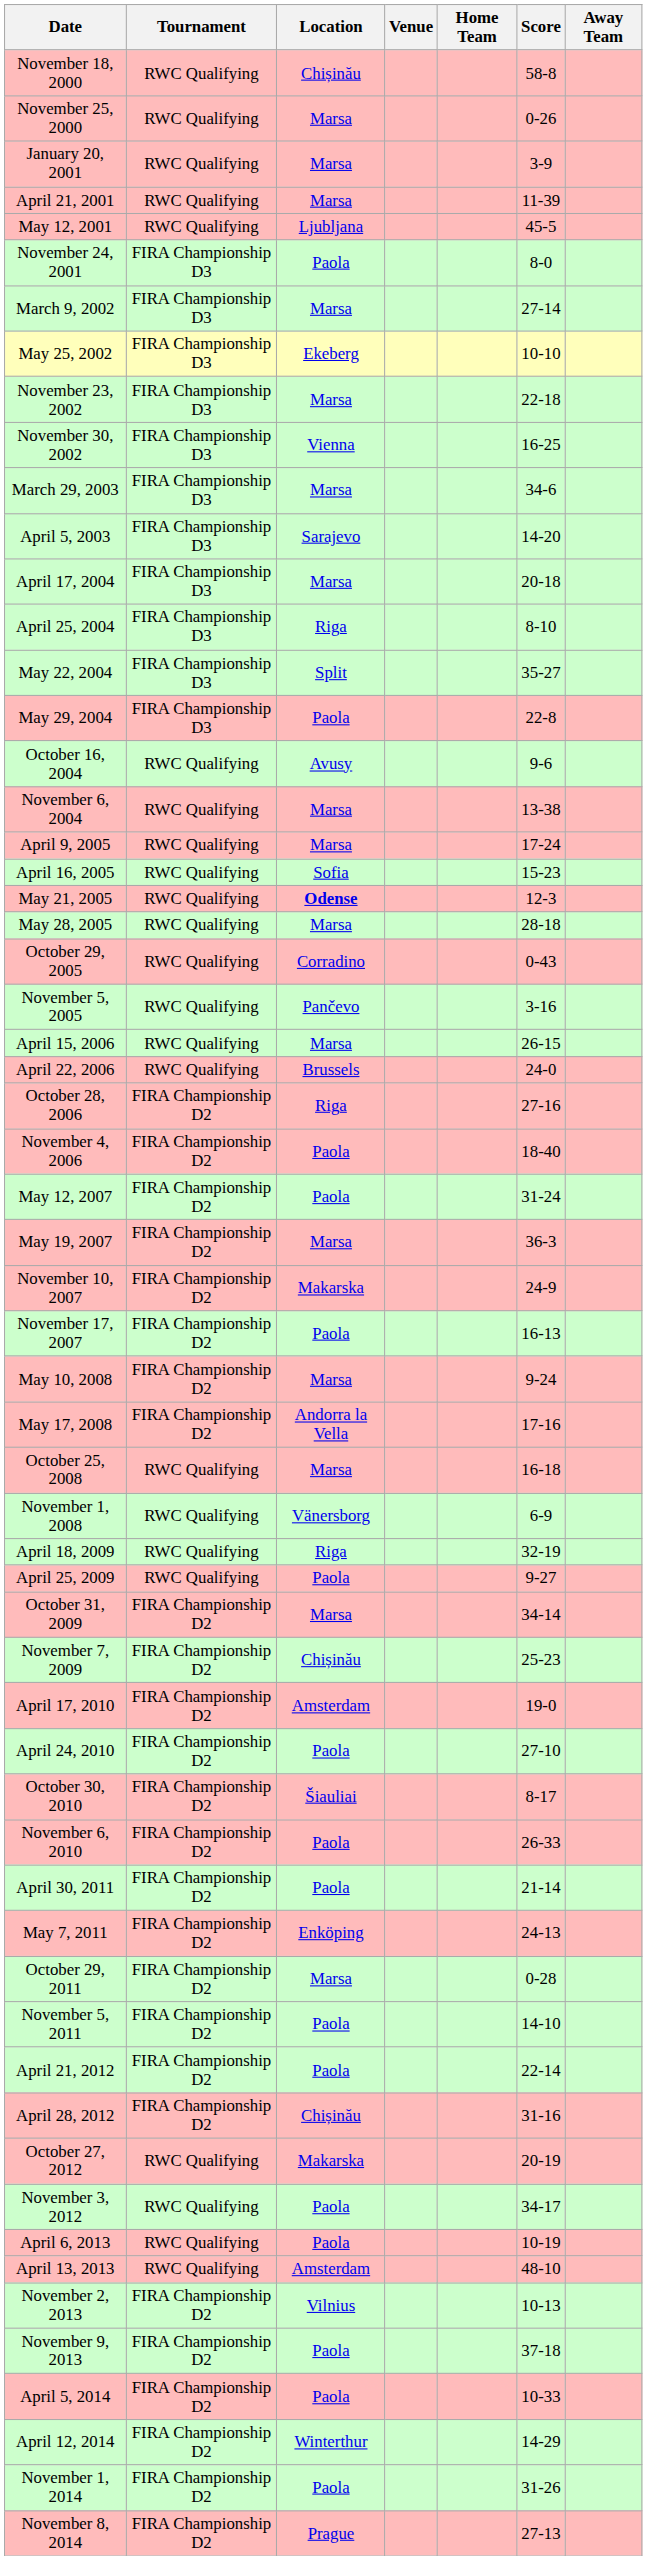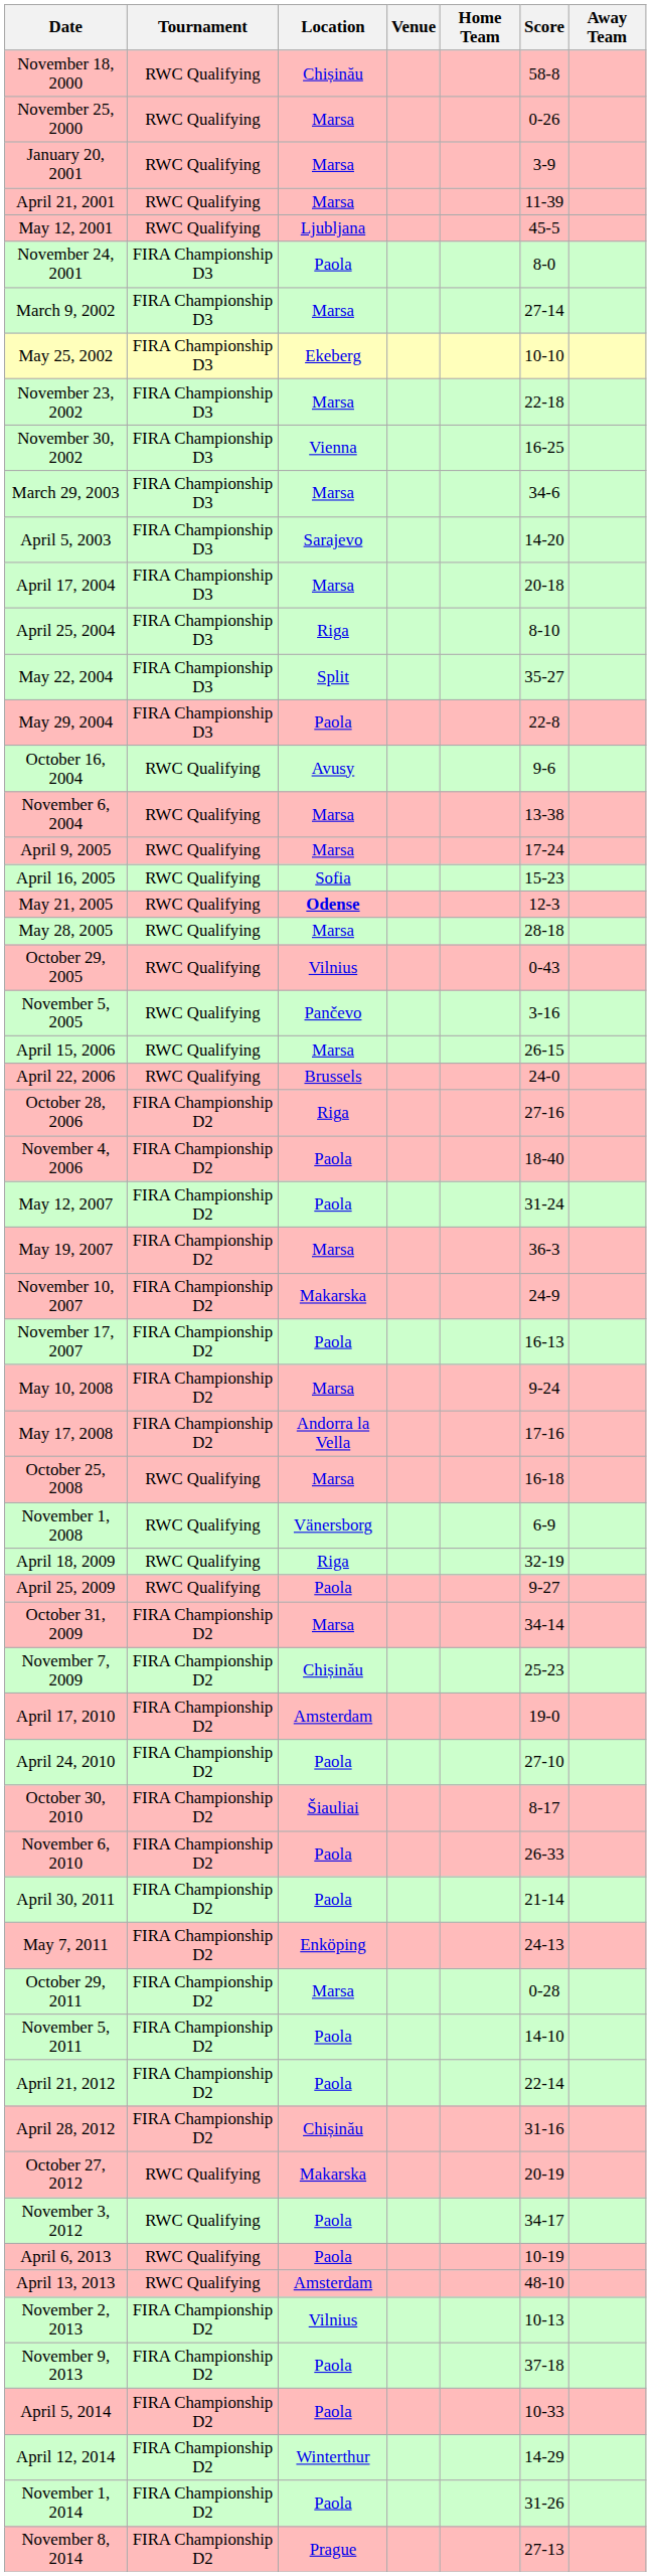 <table class="wikitable" style="text-align:center;">
 <tr>
 <th>Date</th>
 <th>Tournament</th>
 <th>Location</th>
 <th>Venue</th>
 <th>Home Team</th>
 <th>Score</th>
 <th>Away Team</th>
 </tr>
 <tr style="background:#fbb;">
 <td>November 18, 2000</td>
 <td>RWC Qualifying</td>
 <td><a href='#'>Chișinău</a></td>
 <td></td>
 <td style="text-align:left;"></td>
 <td>58-8</td>
 <td style="text-align:left;"></td>
 </tr>
 <tr style="background:#fbb;">
 <td>November 25, 2000</td>
 <td>RWC Qualifying</td>
 <td><a href='#'>Marsa</a></td>
 <td></td>
 <td style="text-align:left;"></td>
 <td>0-26</td>
 <td style="text-align:left;"></td>
 </tr>
 <tr style="background:#fbb;">
 <td>January 20, 2001</td>
 <td>RWC Qualifying</td>
 <td><a href='#'>Marsa</a></td>
 <td></td>
 <td style="text-align:left;"></td>
 <td>3-9</td>
 <td style="text-align:left;"></td>
 </tr>
 <tr style="background:#fbb;">
 <td>April 21, 2001</td>
 <td>RWC Qualifying</td>
 <td><a href='#'>Marsa</a></td>
 <td></td>
 <td style="text-align:left;"></td>
 <td>11-39</td>
 <td style="text-align:left;"></td>
 </tr>
 <tr style="background:#fbb;">
 <td>May 12, 2001</td>
 <td>RWC Qualifying</td>
 <td><a href='#'>Ljubljana</a></td>
 <td></td>
 <td style="text-align:left;"></td>
 <td>45-5</td>
 <td style="text-align:left;"></td>
 </tr>
 <tr style="background:#cfc;">
 <td>November 24, 2001</td>
 <td>FIRA Championship D3</td>
 <td><a href='#'>Paola</a></td>
 <td></td>
 <td style="text-align:left;"></td>
 <td>8-0</td>
 <td style="text-align:left;"></td>
 </tr>
 <tr style="background:#cfc;">
 <td>March 9, 2002</td>
 <td>FIRA Championship D3</td>
 <td><a href='#'>Marsa</a></td>
 <td></td>
 <td style="text-align:left;"></td>
 <td>27-14</td>
 <td style="text-align:left;"></td>
 </tr>
 <tr style="background:#ffb;">
 <td>May 25, 2002</td>
 <td>FIRA Championship D3</td>
 <td><a href='#'>Ekeberg</a></td>
 <td></td>
 <td style="text-align:left;"></td>
 <td>10-10</td>
 <td style="text-align:left;"></td>
 </tr>
 <tr style="background:#cfc;">
 <td>November 23, 2002</td>
 <td>FIRA Championship D3</td>
 <td><a href='#'>Marsa</a></td>
 <td></td>
 <td style="text-align:left;"></td>
 <td>22-18</td>
 <td style="text-align:left;"></td>
 </tr>
 <tr style="background:#cfc;">
 <td>November 30, 2002</td>
 <td>FIRA Championship D3</td>
 <td><a href='#'>Vienna</a></td>
 <td></td>
 <td style="text-align:left;"></td>
 <td>16-25</td>
 <td style="text-align:left;"></td>
 </tr>
 <tr style="background:#cfc;">
 <td>March 29, 2003</td>
 <td>FIRA Championship D3</td>
 <td><a href='#'>Marsa</a></td>
 <td></td>
 <td style="text-align:left;"></td>
 <td>34-6</td>
 <td style="text-align:left;"></td>
 </tr>
 <tr style="background:#cfc;">
 <td>April 5, 2003</td>
 <td>FIRA Championship D3</td>
 <td><a href='#'>Sarajevo</a></td>
 <td></td>
 <td style="text-align:left;"></td>
 <td>14-20</td>
 <td style="text-align:left;"></td>
 </tr>
 <tr style="background:#cfc;">
 <td>April 17, 2004</td>
 <td>FIRA Championship D3</td>
 <td><a href='#'>Marsa</a></td>
 <td></td>
 <td style="text-align:left;"></td>
 <td>20-18</td>
 <td style="text-align:left;"></td>
 </tr>
 <tr style="background:#cfc;">
 <td>April 25, 2004</td>
 <td>FIRA Championship D3</td>
 <td><a href='#'>Riga</a></td>
 <td></td>
 <td style="text-align:left;"></td>
 <td>8-10</td>
 <td style="text-align:left;"></td>
 </tr>
 <tr style="background:#cfc;">
 <td>May 22, 2004</td>
 <td>FIRA Championship D3</td>
 <td><a href='#'>Split</a></td>
 <td></td>
 <td style="text-align:left;"></td>
 <td>35-27</td>
 <td style="text-align:left;"></td>
 </tr>
 <tr style="background:#fbb;">
 <td>May 29, 2004</td>
 <td>FIRA Championship D3</td>
 <td><a href='#'>Paola</a></td>
 <td></td>
 <td style="text-align:left;"></td>
 <td>22-8</td>
 <td style="text-align:left;"></td>
 </tr>
 <tr style="background:#cfc;">
 <td>October 16, 2004</td>
 <td>RWC Qualifying</td>
 <td><a href='#'>Avusy</a></td>
 <td></td>
 <td style="text-align:left;"></td>
 <td>9-6</td>
 <td style="text-align:left;"></td>
 </tr>
 <tr style="background:#fbb;">
 <td>November 6, 2004</td>
 <td>RWC Qualifying</td>
 <td><a href='#'>Marsa</a></td>
 <td></td>
 <td style="text-align:left;"></td>
 <td>13-38</td>
 <td style="text-align:left;"></td>
 </tr>
 <tr style="background:#fbb;">
 <td>April 9, 2005</td>
 <td>RWC Qualifying</td>
 <td><a href='#'>Marsa</a></td>
 <td></td>
 <td style="text-align:left;"></td>
 <td>17-24</td>
 <td style="text-align:left;"></td>
 </tr>
 <tr style="background:#cfc;">
 <td>April 16, 2005</td>
 <td>RWC Qualifying</td>
 <td><a href='#'>Sofia</a></td>
 <td></td>
 <td style="text-align:left;"></td>
 <td>15-23</td>
 <td style="text-align:left;"></td>
 </tr>
 <tr style="background:#fbb;">
 <td>May 21, 2005</td>
 <td>RWC Qualifying</td>
 <td><strong><a href='#'>Odense</a></strong></td>
 <td></td>
 <td style="text-align:left;"></td>
 <td>12-3</td>
 <td style="text-align:left;"></td>
 </tr>
 <tr style="background:#cfc;">
 <td>May 28, 2005</td>
 <td>RWC Qualifying</td>
 <td><a href='#'>Marsa</a></td>
 <td></td>
 <td style="text-align:left;"></td>
 <td>28-18</td>
 <td style="text-align:left;"></td>
 </tr>
 <tr style="background:#fbb;">
 <td>October 29, 2005</td>
 <td>RWC Qualifying</td>
-<td><a href='#'>Corradino</a></td>
+<td><a href='#'>Vilnius</a></td>
 <td></td>
 <td style="text-align:left;"></td>
 <td>0-43</td>
 <td style="text-align:left;"></td>
 </tr>
 <tr style="background:#cfc;">
 <td>November 5, 2005</td>
 <td>RWC Qualifying</td>
 <td><a href='#'>Pančevo</a></td>
 <td></td>
 <td style="text-align:left;"></td>
 <td>3-16</td>
 <td style="text-align:left;"></td>
 </tr>
 <tr style="background:#cfc;">
 <td>April 15, 2006</td>
 <td>RWC Qualifying</td>
 <td><a href='#'>Marsa</a></td>
 <td></td>
 <td style="text-align:left;"></td>
 <td>26-15</td>
 <td style="text-align:left;"></td>
 </tr>
 <tr style="background:#fbb;">
 <td>April 22, 2006</td>
 <td>RWC Qualifying</td>
 <td><a href='#'>Brussels</a></td>
 <td></td>
 <td style="text-align:left;"></td>
 <td>24-0</td>
 <td style="text-align:left;"></td>
 </tr>
 <tr style="background:#fbb;">
 <td>October 28, 2006</td>
 <td>FIRA Championship D2</td>
 <td><a href='#'>Riga</a></td>
 <td></td>
 <td style="text-align:left;"></td>
 <td>27-16</td>
 <td style="text-align:left;"></td>
 </tr>
 <tr style="background:#fbb;">
 <td>November 4, 2006</td>
 <td>FIRA Championship D2</td>
 <td><a href='#'>Paola</a></td>
 <td></td>
 <td style="text-align:left;"></td>
 <td>18-40</td>
 <td style="text-align:left;"></td>
 </tr>
 <tr style="background:#cfc;">
 <td>May 12, 2007</td>
 <td>FIRA Championship D2</td>
 <td><a href='#'>Paola</a></td>
 <td></td>
 <td style="text-align:left;"></td>
 <td>31-24</td>
 <td style="text-align:left;"></td>
 </tr>
 <tr style="background:#fbb;">
 <td>May 19, 2007</td>
 <td>FIRA Championship D2</td>
 <td><a href='#'>Marsa</a></td>
 <td></td>
 <td style="text-align:left;"></td>
 <td>36-3</td>
 <td style="text-align:left;"></td>
 </tr>
 <tr style="background:#fbb;">
 <td>November 10, 2007</td>
 <td>FIRA Championship D2</td>
 <td><a href='#'>Makarska</a></td>
 <td></td>
 <td style="text-align:left;"></td>
 <td>24-9</td>
 <td style="text-align:left;"></td>
 </tr>
 <tr style="background:#cfc;">
 <td>November 17, 2007</td>
 <td>FIRA Championship D2</td>
 <td><a href='#'>Paola</a></td>
 <td></td>
 <td style="text-align:left;"></td>
 <td>16-13</td>
 <td style="text-align:left;"></td>
 </tr>
 <tr style="background:#fbb;">
 <td>May 10, 2008</td>
 <td>FIRA Championship D2</td>
 <td><a href='#'>Marsa</a></td>
 <td></td>
 <td style="text-align:left;"></td>
 <td>9-24</td>
 <td style="text-align:left;"></td>
 </tr>
 <tr style="background:#fbb;">
 <td>May 17, 2008</td>
 <td>FIRA Championship D2</td>
 <td><a href='#'>Andorra la Vella</a></td>
 <td></td>
 <td style="text-align:left;"></td>
 <td>17-16</td>
 <td style="text-align:left;"></td>
 </tr>
 <tr style="background:#fbb;">
 <td>October 25, 2008</td>
 <td>RWC Qualifying</td>
 <td><a href='#'>Marsa</a></td>
 <td></td>
 <td style="text-align:left;"></td>
 <td>16-18</td>
 <td style="text-align:left;"></td>
 </tr>
 <tr style="background:#cfc;">
 <td>November 1, 2008</td>
 <td>RWC Qualifying</td>
 <td><a href='#'>Vänersborg</a></td>
 <td></td>
 <td style="text-align:left;"></td>
 <td>6-9</td>
 <td style="text-align:left;"></td>
 </tr>
 <tr style="background:#cfc;">
 <td>April 18, 2009</td>
 <td>RWC Qualifying</td>
 <td><a href='#'>Riga</a></td>
 <td></td>
 <td style="text-align:left;"></td>
 <td>32-19</td>
 <td style="text-align:left;"></td>
 </tr>
 <tr style="background:#fbb;">
 <td>April 25, 2009</td>
 <td>RWC Qualifying</td>
 <td><a href='#'>Paola</a></td>
 <td></td>
 <td style="text-align:left;"></td>
 <td>9-27</td>
 <td style="text-align:left;"></td>
 </tr>
 <tr style="background:#fbb;">
 <td>October 31, 2009</td>
 <td>FIRA Championship D2</td>
 <td><a href='#'>Marsa</a></td>
 <td></td>
 <td style="text-align:left;"></td>
 <td>34-14</td>
 <td style="text-align:left;"></td>
 </tr>
 <tr style="background:#cfc;">
 <td>November 7, 2009</td>
 <td>FIRA Championship D2</td>
 <td><a href='#'>Chișinău</a></td>
 <td></td>
 <td style="text-align:left;"></td>
 <td>25-23</td>
 <td style="text-align:left;"></td>
 </tr>
 <tr style="background:#fbb;">
 <td>April 17, 2010</td>
 <td>FIRA Championship D2</td>
 <td><a href='#'>Amsterdam</a></td>
 <td></td>
 <td style="text-align:left;"></td>
 <td>19-0</td>
 <td style="text-align:left;"></td>
 </tr>
 <tr style="background:#cfc;">
 <td>April 24, 2010</td>
 <td>FIRA Championship D2</td>
 <td><a href='#'>Paola</a></td>
 <td></td>
 <td style="text-align:left;"></td>
 <td>27-10</td>
 <td style="text-align:left;"></td>
 </tr>
 <tr style="background:#fbb;">
 <td>October 30, 2010</td>
 <td>FIRA Championship D2</td>
 <td><a href='#'>Šiauliai</a></td>
 <td></td>
 <td style="text-align:left;"></td>
 <td>8-17</td>
 <td style="text-align:left;"></td>
 </tr>
 <tr style="background:#fbb;">
 <td>November 6, 2010</td>
 <td>FIRA Championship D2</td>
 <td><a href='#'>Paola</a></td>
 <td></td>
 <td style="text-align:left;"></td>
 <td>26-33</td>
 <td style="text-align:left;"></td>
 </tr>
 <tr style="background:#cfc;">
 <td>April 30, 2011</td>
 <td>FIRA Championship D2</td>
 <td><a href='#'>Paola</a></td>
 <td></td>
 <td style="text-align:left;"></td>
 <td>21-14</td>
 <td style="text-align:left;"></td>
 </tr>
 <tr style="background:#fbb;">
 <td>May 7, 2011</td>
 <td>FIRA Championship D2</td>
 <td><a href='#'>Enköping</a></td>
 <td></td>
 <td style="text-align:left;"></td>
 <td>24-13</td>
 <td style="text-align:left;"></td>
 </tr>
 <tr style="background:#cfc;">
 <td>October 29, 2011</td>
 <td>FIRA Championship D2</td>
 <td><a href='#'>Marsa</a></td>
 <td></td>
 <td style="text-align:left;"></td>
 <td>0-28</td>
 <td style="text-align:left;"></td>
 </tr>
 <tr style="background:#cfc;">
 <td>November 5, 2011</td>
 <td>FIRA Championship D2</td>
 <td><a href='#'>Paola</a></td>
 <td></td>
 <td style="text-align:left;"></td>
 <td>14-10</td>
 <td style="text-align:left;"></td>
 </tr>
 <tr style="background:#cfc;">
 <td>April 21, 2012</td>
 <td>FIRA Championship D2</td>
 <td><a href='#'>Paola</a></td>
 <td></td>
 <td style="text-align:left;"></td>
 <td>22-14</td>
 <td style="text-align:left;"></td>
 </tr>
 <tr style="background:#fbb;">
 <td>April 28, 2012</td>
 <td>FIRA Championship D2</td>
 <td><a href='#'>Chișinău</a></td>
 <td></td>
 <td style="text-align:left;"></td>
 <td>31-16</td>
 <td style="text-align:left;"></td>
 </tr>
 <tr style="background:#fbb;">
 <td>October 27, 2012</td>
 <td>RWC Qualifying</td>
 <td><a href='#'>Makarska</a></td>
 <td></td>
 <td style="text-align:left;"></td>
 <td>20-19</td>
 <td style="text-align:left;"></td>
 </tr>
 <tr style="background:#cfc;">
 <td>November 3, 2012</td>
 <td>RWC Qualifying</td>
 <td><a href='#'>Paola</a></td>
 <td></td>
 <td style="text-align:left;"></td>
 <td>34-17</td>
 <td style="text-align:left;"></td>
 </tr>
 <tr style="background:#fbb;">
 <td>April 6, 2013</td>
 <td>RWC Qualifying</td>
 <td><a href='#'>Paola</a></td>
 <td></td>
 <td style="text-align:left;"></td>
 <td>10-19</td>
 <td style="text-align:left;"></td>
 </tr>
 <tr style="background:#fbb;">
 <td>April 13, 2013</td>
 <td>RWC Qualifying</td>
 <td><a href='#'>Amsterdam</a></td>
 <td></td>
 <td style="text-align:left;"></td>
 <td>48-10</td>
 <td style="text-align:left;"></td>
 </tr>
 <tr style="background:#cfc;">
 <td>November 2, 2013</td>
 <td>FIRA Championship D2</td>
 <td><a href='#'>Vilnius</a></td>
 <td></td>
 <td style="text-align:left;"></td>
 <td>10-13</td>
 <td style="text-align:left;"></td>
 </tr>
 <tr style="background:#cfc;">
 <td>November 9, 2013</td>
 <td>FIRA Championship D2</td>
 <td><a href='#'>Paola</a></td>
 <td></td>
 <td style="text-align:left;"></td>
 <td>37-18</td>
 <td style="text-align:left;"></td>
 </tr>
 <tr style="background:#fbb;">
 <td>April 5, 2014</td>
 <td>FIRA Championship D2</td>
 <td><a href='#'>Paola</a></td>
 <td></td>
 <td style="text-align:left;"></td>
 <td>10-33</td>
 <td style="text-align:left;"></td>
 </tr>
 <tr style="background:#cfc;">
 <td>April 12, 2014</td>
 <td>FIRA Championship D2</td>
 <td><a href='#'>Winterthur</a></td>
 <td></td>
 <td style="text-align:left;"></td>
 <td>14-29</td>
 <td style="text-align:left;"></td>
 </tr>
 <tr style="background:#cfc;">
 <td>November 1, 2014</td>
 <td>FIRA Championship D2</td>
 <td><a href='#'>Paola</a></td>
 <td></td>
 <td style="text-align:left;"></td>
 <td>31-26</td>
 <td style="text-align:left;"></td>
 </tr>
 <tr style="background:#fbb;">
 <td>November 8, 2014</td>
 <td>FIRA Championship D2</td>
 <td><a href='#'>Prague</a></td>
 <td></td>
 <td style="text-align:left;"></td>
 <td>27-13</td>
 <td style="text-align:left;"></td>
 </tr>
 </table>
